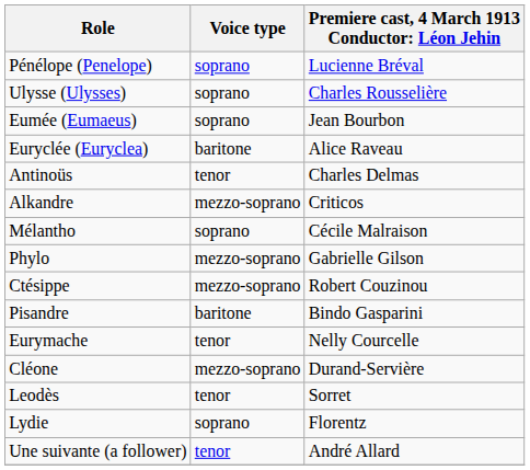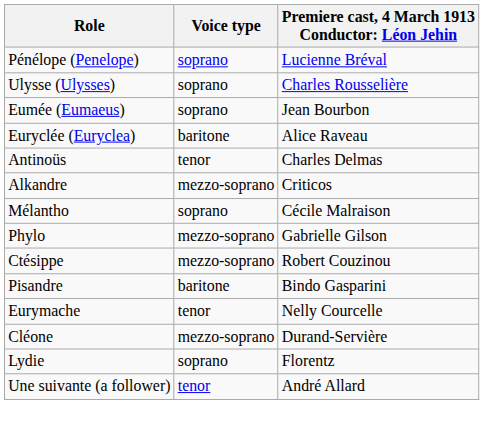 <table class="wikitable">
 <tr>
 <th>Role</th>
 <th>Voice type</th>
 <th>Premiere cast, 4 March 1913<br>Conductor: <a href='#'>Léon&nbsp;Jehin</a></th>
 </tr>
 <tr>
 <td>Pénélope (<a href='#'>Penelope</a>)</td>
 <td><a href='#'>soprano</a></td>
 <td><a href='#'>Lucienne Bréval</a></td>
 </tr>
 <tr>
 <td>Ulysse (<a href='#'>Ulysses</a>)</td>
 <td>soprano</td>
 <td><a href='#'>Charles Rousselière</a></td>
 </tr>
 <tr>
 <td>Eumée (<a href='#'>Eumaeus</a>)</td>
 <td>soprano</td>
 <td>Jean Bourbon</td>
 </tr>
 <tr>
 <td>Euryclée (<a href='#'>Euryclea</a>)</td>
 <td>baritone</td>
 <td>Alice Raveau</td>
 </tr>
 <tr>
 <td>Antinoüs</td>
 <td>tenor</td>
 <td>Charles Delmas</td>
 </tr>
 <tr>
 <td>Alkandre</td>
 <td>mezzo-soprano</td>
 <td>Criticos</td>
 </tr>
 <tr>
 <td>Mélantho</td>
 <td>soprano</td>
 <td>Cécile Malraison</td>
 </tr>
 <tr>
 <td>Phylo</td>
 <td>mezzo-soprano</td>
 <td>Gabrielle Gilson</td>
 </tr>
 <tr>
 <td>Ctésippe</td>
 <td>mezzo-soprano</td>
 <td>Robert Couzinou</td>
 </tr>
 <tr>
 <td>Pisandre</td>
 <td>baritone</td>
 <td>Bindo Gasparini</td>
 </tr>
 <tr>
 <td>Eurymache</td>
 <td>tenor</td>
 <td>Nelly Courcelle</td>
 </tr>
 <tr>
 <td>Cléone</td>
 <td>mezzo-soprano</td>
 <td>Durand-Servière</td>
 </tr>
 <tr>
-<td>Leodès</td>
-<td>tenor</td>
-<td>Sorret</td>
-</tr>
-<tr>
 <td>Lydie</td>
 <td>soprano</td>
 <td>Florentz</td>
 </tr>
 <tr>
 <td>Une suivante (a follower)</td>
 <td><a href='#'>tenor</a></td>
 <td>André Allard</td>
 </tr>
 <tr>
 </tr>
 </table>
